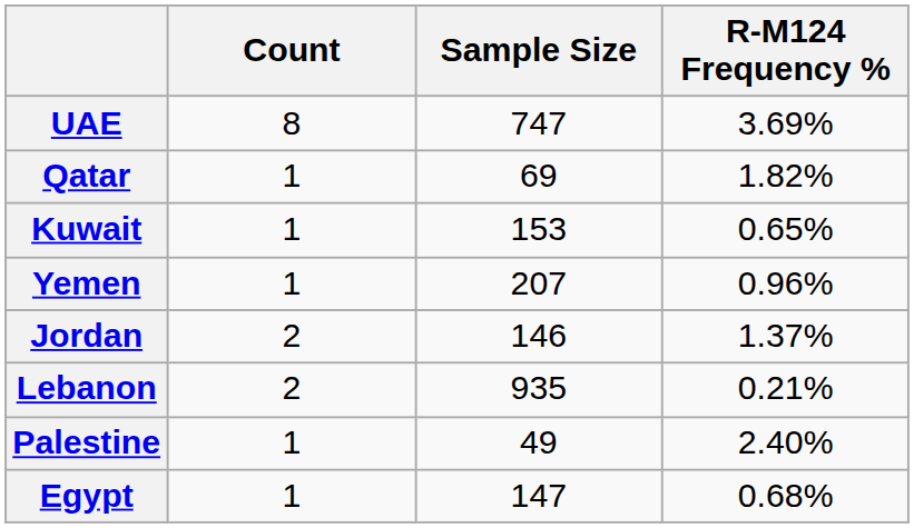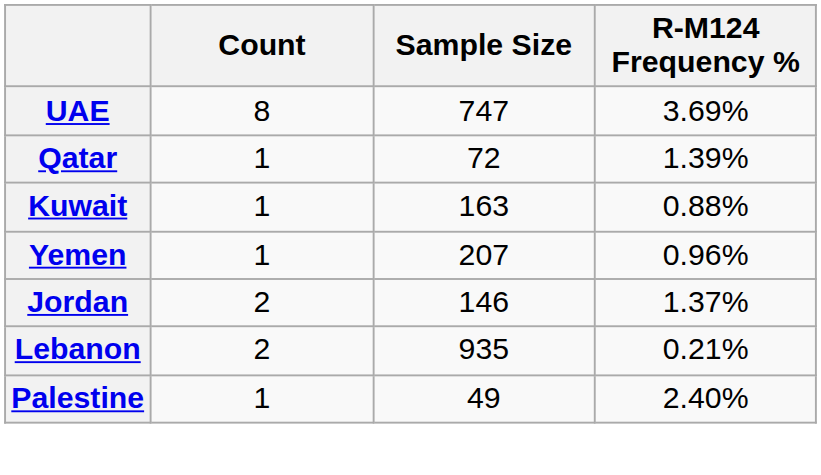 <table class="wikitable"style="margin: 1em auto;">
 <tr>
 <th></th>
 <th width=110px>Count</th>
 <th width=110px>Sample Size</th>
 <th width=110px>R-M124 Frequency %</th>
 </tr>
 <tr>
 <th><a href='#'>UAE</a></th>
 <td align=center>8</td>
 <td align=center>747</td>
 <td align=center>3.69%</td>
 </tr>
 <tr>
 <th><a href='#'>Qatar</a></th>
 <td align=center>1</td>
-<td align=center>69</td>
-<td align=center>1.82%</td>
+<td align=center>72</td>
+<td align=center>1.39%</td>
 </tr>
 <tr>
 <th><a href='#'>Kuwait</a></th>
 <td align=center>1</td>
-<td align=center>153</td>
-<td align=center>0.65%</td>
+<td align=center>163</td>
+<td align=center>0.88%</td>
 </tr>
 <tr>
 <th><a href='#'>Yemen</a></th>
 <td align=center>1</td>
 <td align=center>207</td>
 <td align=center>0.96%</td>
 </tr>
 <tr>
 <th><a href='#'>Jordan</a></th>
 <td align=center>2</td>
 <td align=center>146</td>
 <td align=center>1.37%</td>
 </tr>
 <tr>
 <th><a href='#'>Lebanon</a></th>
 <td align=center>2</td>
 <td align=center>935</td>
 <td align=center>0.21%</td>
 </tr>
 <tr>
 <th><a href='#'>Palestine</a></th>
 <td align=center>1</td>
 <td align=center>49</td>
 <td align=center>2.40%</td>
 </tr>
-<tr>
-<th><a href='#'>Egypt</a></th>
-<td align=center>1</td>
-<td align=center>147</td>
-<td align=center>0.68%</td>
-</tr>
 </table>
